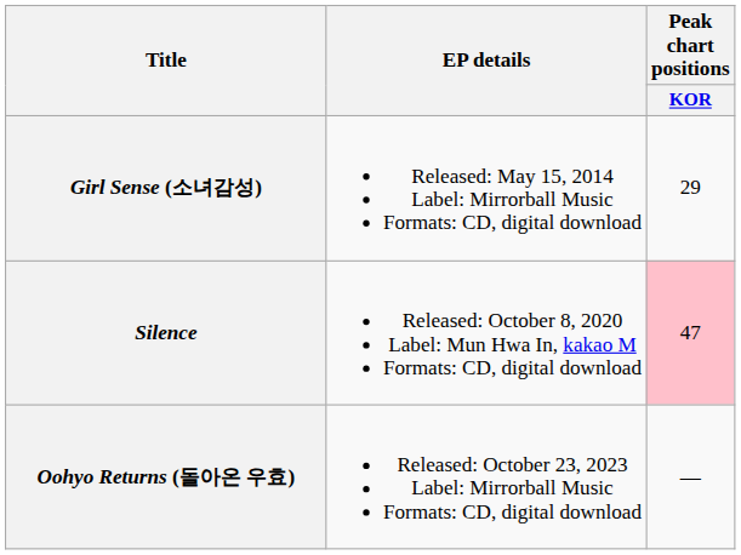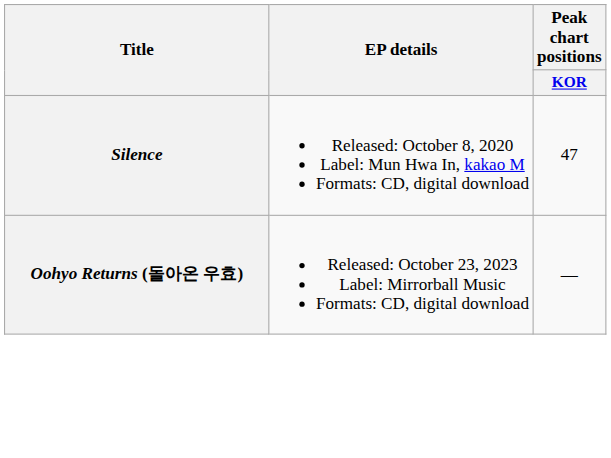 <table class="wikitable plainrowheaders" style="text-align:center;">
 <tr>
 <th scope="col" rowspan="2" style="width:15em;">Title</th>
 <th scope="col" rowspan="2">EP details</th>
 <th scope="col" colspan="1">Peak chart positions</th>
 </tr>
 <tr>
 <th scope="col" style="width:2.5em;font-size:90%;"><a href='#'>KOR</a><br></th>
 </tr>
 <tr>
-<th scope="row"><em>Girl Sense</em> (소녀감성)</th>
-<td><br><ul><li>Released: May 15, 2014</li><li>Label: Mirrorball Music</li><li>Formats: CD, digital download</li></ul></td>
-<td>29</td>
-</tr>
-<tr>
 <th scope="row"><em>Silence</em></th>
 <td><br><ul><li>Released: October 8, 2020</li><li>Label: Mun Hwa In, <a href='#'>kakao M</a></li><li>Formats: CD, digital download</li></ul></td>
-<td style="background: pink;">47</td>
+<td>47</td>
 </tr>
 <tr>
 <th scope="row"><em>Oohyo Returns</em> (돌아온 우효)</th>
 <td><br><ul><li>Released: October 23, 2023</li><li>Label: Mirrorball Music</li><li>Formats: CD, digital download</li></ul></td>
 <td>—</td>
 </tr>
 </table>
